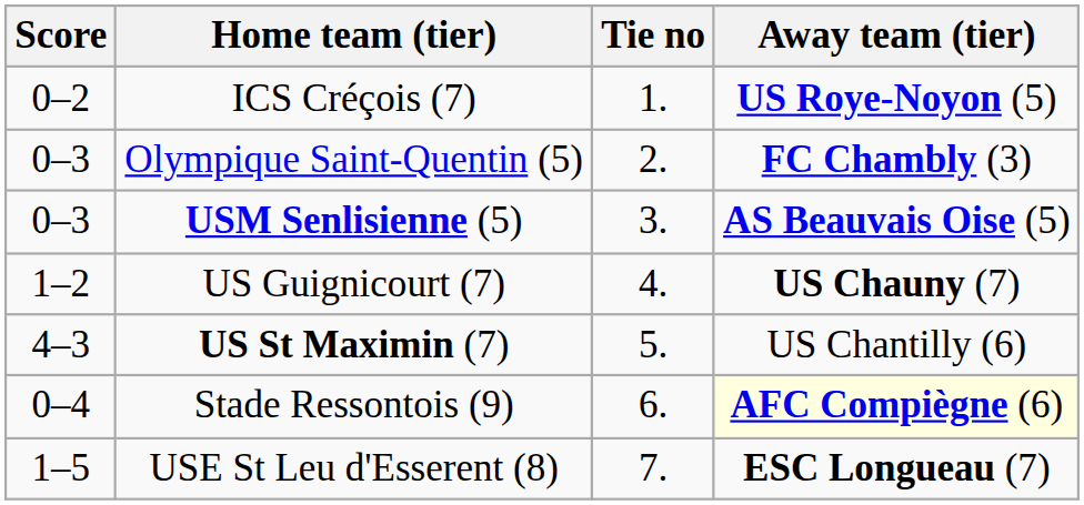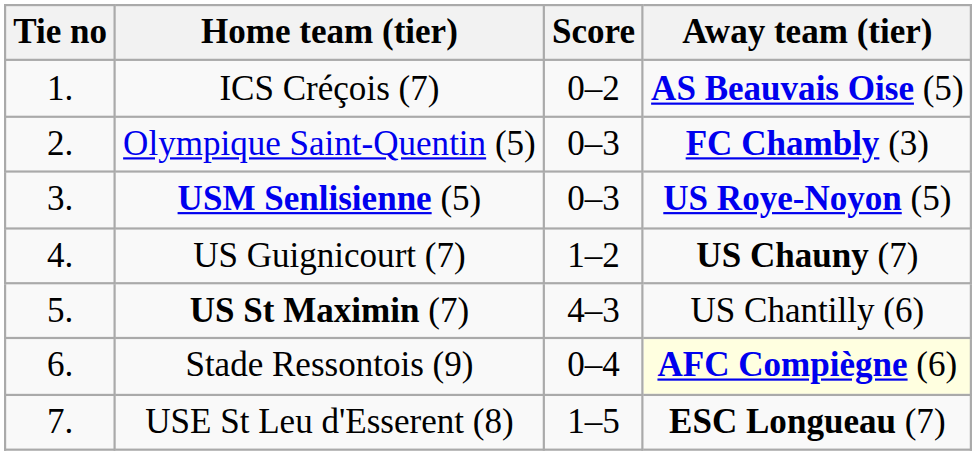 <table class="wikitable" style="text-align: center">
 <tr>
+<th>Tie no</th>
+<th>Home team (tier)</th>
 <th>Score</th>
-<th>Home team (tier)</th>
-<th>Tie no</th>
 <th>Away team (tier)</th>
 </tr>
 <tr>
+<td>1.</td>
+<td>ICS Créçois (7)</td>
 <td>0–2</td>
-<td>ICS Créçois (7)</td>
-<td>1.</td>
+<td><strong><a href='#'>AS Beauvais Oise</a></strong> (5)</td>
+</tr>
+<tr>
+<td>2.</td>
+<td><a href='#'>Olympique Saint-Quentin</a> (5)</td>
+<td>0–3</td>
+<td><strong><a href='#'>FC Chambly</a></strong> (3)</td>
+</tr>
+<tr>
+<td>3.</td>
+<td><strong><a href='#'>USM Senlisienne</a></strong> (5)</td>
+<td>0–3</td>
 <td><strong><a href='#'>US Roye-Noyon</a></strong> (5)</td>
 </tr>
 <tr>
-<td>0–3</td>
-<td><a href='#'>Olympique Saint-Quentin</a> (5)</td>
-<td>2.</td>
-<td><strong><a href='#'>FC Chambly</a></strong> (3)</td>
-</tr>
-<tr>
-<td>0–3</td>
-<td><strong><a href='#'>USM Senlisienne</a></strong> (5)</td>
-<td>3.</td>
-<td><strong><a href='#'>AS Beauvais Oise</a></strong> (5)</td>
-</tr>
-<tr>
+<td>4.</td>
+<td>US Guignicourt (7)</td>
 <td>1–2</td>
-<td>US Guignicourt (7)</td>
-<td>4.</td>
 <td><strong>US Chauny</strong> (7)</td>
 </tr>
 <tr>
+<td>5.</td>
+<td><strong>US St Maximin</strong> (7)</td>
 <td>4–3</td>
-<td><strong>US St Maximin</strong> (7)</td>
-<td>5.</td>
 <td>US Chantilly (6)</td>
 </tr>
 <tr>
+<td>6.</td>
+<td>Stade Ressontois (9)</td>
 <td>0–4</td>
-<td>Stade Ressontois (9)</td>
-<td>6.</td>
 <td style="background: lightyellow;"><strong><a href='#'>AFC Compiègne</a></strong> (6)</td>
 </tr>
 <tr>
+<td>7.</td>
+<td>USE St Leu d'Esserent (8)</td>
 <td>1–5</td>
-<td>USE St Leu d'Esserent (8)</td>
-<td>7.</td>
 <td><strong>ESC Longueau</strong> (7)</td>
 </tr>
 </table>
